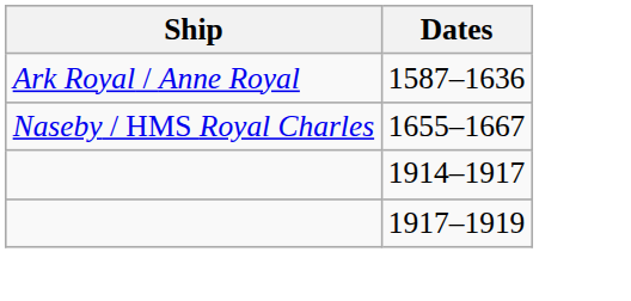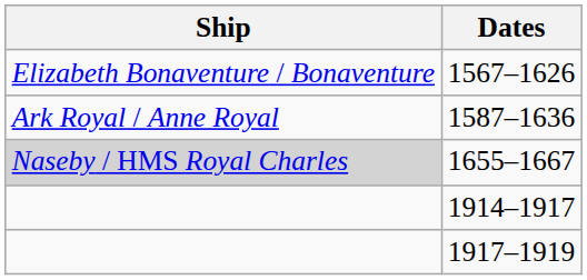 <table class="wikitable">
 <tr>
 <th>Ship</th>
 <th>Dates</th>
 </tr>
 <tr>
+<td><a href='#'><em>Elizabeth Bonaventure</em> / <em>Bonaventure</em></a></td>
+<td>1567–1626</td>
+</tr>
+<tr>
 <td><a href='#'><em>Ark Royal</em> /  <em>Anne Royal</em></a></td>
 <td>1587–1636</td>
 </tr>
 <tr>
-<td><a href='#'><em>Naseby</em> / HMS <em>Royal Charles</em></a></td>
+<td style="background: lightgrey;"><a href='#'><em>Naseby</em> / HMS <em>Royal Charles</em></a></td>
 <td>1655–1667</td>
 </tr>
 <tr>
 <td></td>
 <td>1914–1917</td>
 </tr>
 <tr>
 <td></td>
 <td>1917–1919</td>
 </tr>
 </table>
